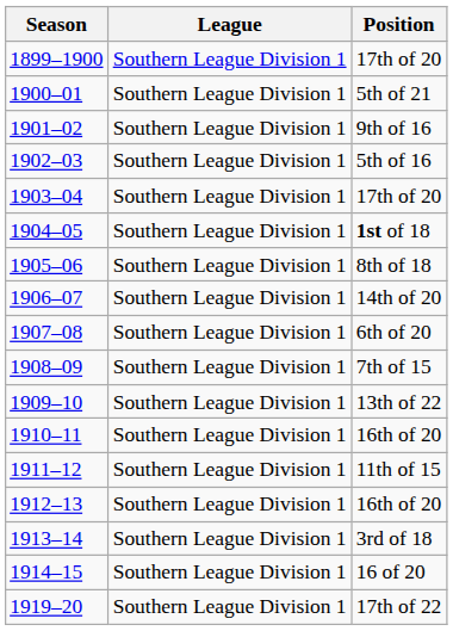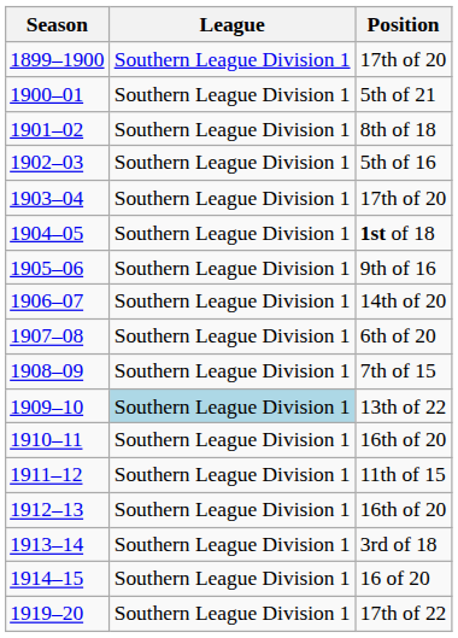 <table class="wikitable" style="float:right; font-size: 90%; text-align: left;">
 <tr>
 <th>Season</th>
 <th>League</th>
 <th>Position</th>
 </tr>
 <tr>
 <td><a href='#'>1899–1900</a></td>
 <td><a href='#'>Southern League Division 1</a></td>
 <td>17th of 20</td>
 </tr>
 <tr>
 <td><a href='#'>1900–01</a></td>
 <td>Southern League Division 1</td>
 <td>5th of 21</td>
 </tr>
 <tr>
 <td><a href='#'>1901–02</a></td>
 <td>Southern League Division 1</td>
-<td>9th of 16</td>
+<td>8th of 18</td>
 </tr>
 <tr>
 <td><a href='#'>1902–03</a></td>
 <td>Southern League Division 1</td>
 <td>5th of 16</td>
 </tr>
 <tr>
 <td><a href='#'>1903–04</a></td>
 <td>Southern League Division 1</td>
 <td>17th of 20</td>
 </tr>
 <tr>
 <td><a href='#'>1904–05</a></td>
 <td>Southern League Division 1</td>
 <td><strong>1st</strong> of 18</td>
 </tr>
 <tr>
 <td><a href='#'>1905–06</a></td>
 <td>Southern League Division 1</td>
-<td>8th of 18</td>
+<td>9th of 16</td>
 </tr>
 <tr>
 <td><a href='#'>1906–07</a></td>
 <td>Southern League Division 1</td>
 <td>14th of 20</td>
 </tr>
 <tr>
 <td><a href='#'>1907–08</a></td>
 <td>Southern League Division 1</td>
 <td>6th of 20</td>
 </tr>
 <tr>
 <td><a href='#'>1908–09</a></td>
 <td>Southern League Division 1</td>
 <td>7th of 15</td>
 </tr>
 <tr>
 <td><a href='#'>1909–10</a></td>
-<td>Southern League Division 1</td>
+<td style="background: lightblue;">Southern League Division 1</td>
 <td>13th of 22</td>
 </tr>
 <tr>
 <td><a href='#'>1910–11</a></td>
 <td>Southern League Division 1</td>
 <td>16th of 20</td>
 </tr>
 <tr>
 <td><a href='#'>1911–12</a></td>
 <td>Southern League Division 1</td>
 <td>11th of 15</td>
 </tr>
 <tr>
 <td><a href='#'>1912–13</a></td>
 <td>Southern League Division 1</td>
 <td>16th of 20</td>
 </tr>
 <tr>
 <td><a href='#'>1913–14</a></td>
 <td>Southern League Division 1</td>
 <td>3rd of 18</td>
 </tr>
 <tr>
 <td><a href='#'>1914–15</a></td>
 <td>Southern League Division 1</td>
 <td>16 of 20</td>
 </tr>
 <tr>
 <td><a href='#'>1919–20</a></td>
 <td>Southern League Division 1</td>
 <td>17th of 22</td>
 </tr>
 </table>
